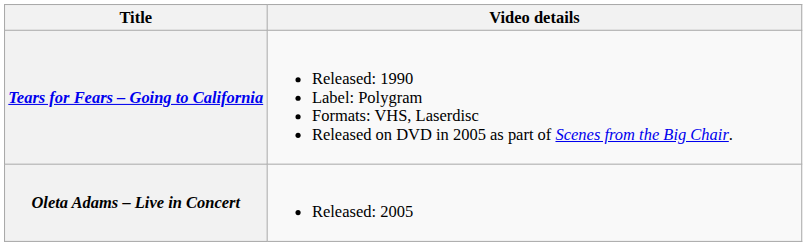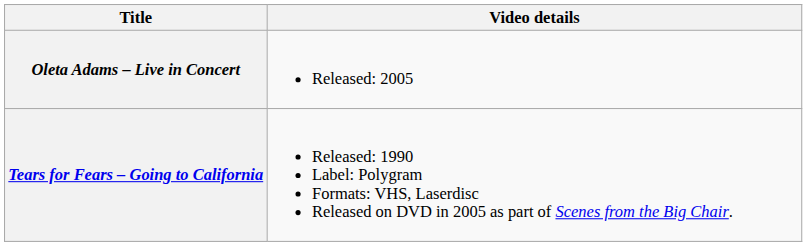 <table class="wikitable plainrowheaders">
 <tr>
 <th>Title</th>
 <th style="width:32em;">Video details</th>
 </tr>
 <tr>
+<th scope="row"><em>Oleta Adams – Live in Concert</em></th>
+<td><br><ul><li>Released: 2005</li></ul></td>
+</tr>
+<tr>
 <th scope="row"><em><a href='#'>Tears for Fears – Going to California</a></em></th>
 <td><br><ul><li>Released: 1990</li><li>Label: Polygram</li><li>Formats: VHS, Laserdisc</li><li>Released on DVD in 2005 as part of <em><a href='#'>Scenes from the Big Chair</a></em>.</li></ul></td>
 </tr>
-<tr>
-<th scope="row"><em>Oleta Adams – Live in Concert</em></th>
-<td><br><ul><li>Released: 2005</li></ul></td>
-</tr>
 </table>
